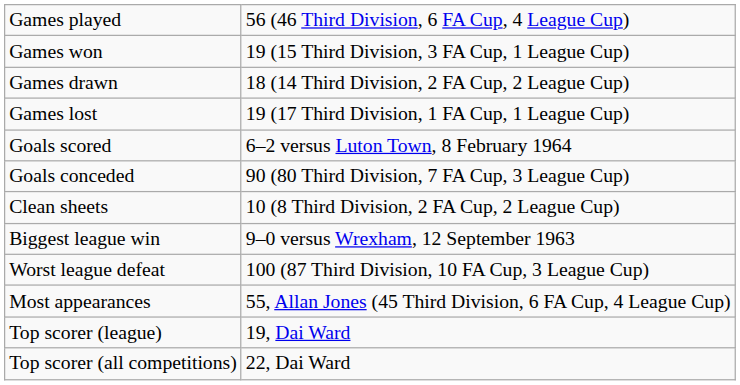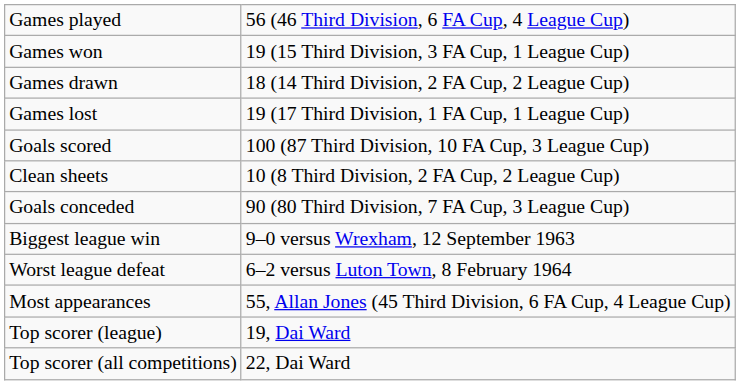 <table class="wikitable">
 <tr>
 <td>Games played</td>
 <td>56 (46 <a href='#'>Third Division</a>, 6 <a href='#'>FA Cup</a>, 4 <a href='#'>League Cup</a>)</td>
 </tr>
 <tr>
 <td>Games won</td>
 <td>19 (15 Third Division, 3 FA Cup, 1 League Cup)</td>
 </tr>
 <tr>
 <td>Games drawn</td>
 <td>18 (14 Third Division, 2 FA Cup, 2 League Cup)</td>
 </tr>
 <tr>
 <td>Games lost</td>
 <td>19 (17 Third Division, 1 FA Cup, 1 League Cup)</td>
 </tr>
 <tr>
 <td>Goals scored</td>
-<td>6–2 versus <a href='#'>Luton Town</a>, 8 February 1964</td>
+<td>100 (87 Third Division, 10 FA Cup, 3 League Cup)</td>
+</tr>
+<tr>
+<td>Clean sheets</td>
+<td>10 (8 Third Division, 2 FA Cup, 2 League Cup)</td>
 </tr>
 <tr>
 <td>Goals conceded</td>
 <td>90 (80 Third Division, 7 FA Cup, 3 League Cup)</td>
-</tr>
-<tr>
-<td>Clean sheets</td>
-<td>10 (8 Third Division, 2 FA Cup, 2 League Cup)</td>
 </tr>
 <tr>
 <td>Biggest league win</td>
 <td>9–0 versus <a href='#'>Wrexham</a>, 12 September 1963</td>
 </tr>
 <tr>
 <td>Worst league defeat</td>
-<td>100 (87 Third Division, 10 FA Cup, 3 League Cup)</td>
+<td>6–2 versus <a href='#'>Luton Town</a>, 8 February 1964</td>
 </tr>
 <tr>
 <td>Most appearances</td>
 <td>55, <a href='#'>Allan Jones</a> (45 Third Division, 6 FA Cup, 4 League Cup)</td>
 </tr>
 <tr>
 <td>Top scorer (league)</td>
 <td>19, <a href='#'>Dai Ward</a></td>
 </tr>
 <tr>
 <td>Top scorer (all competitions)</td>
 <td>22, Dai Ward</td>
 </tr>
 </table>
